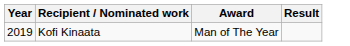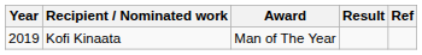 <table class="wikitable">
 <tr>
 <th>Year</th>
 <th>Recipient / Nominated work</th>
 <th>Award</th>
 <th>Result</th>
+<th>Ref</th>
 </tr>
 <tr>
 <td>2019</td>
 <td>Kofi Kinaata</td>
 <td>Man of The Year</td>
 <td></td>
+<td></td>
 </tr>
 </table>
